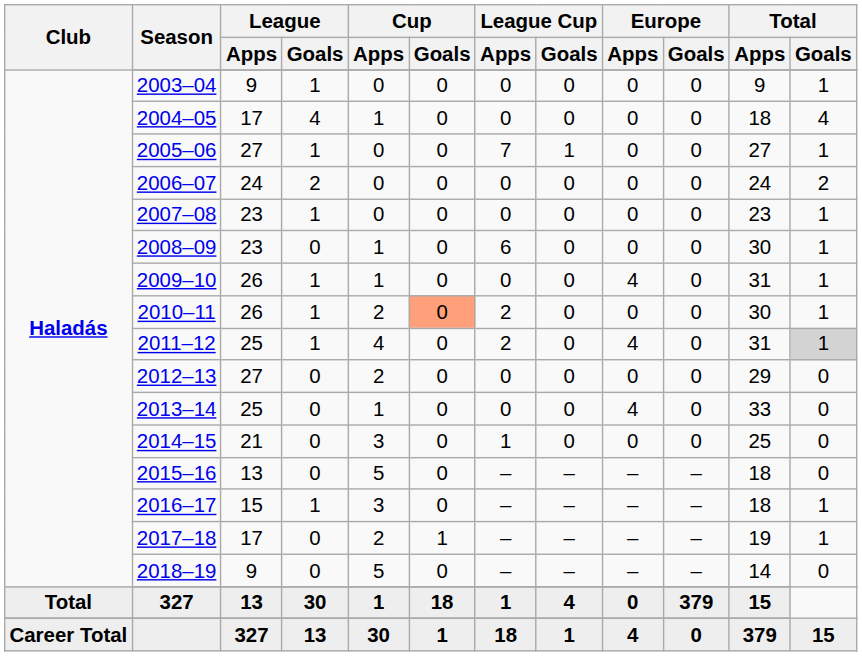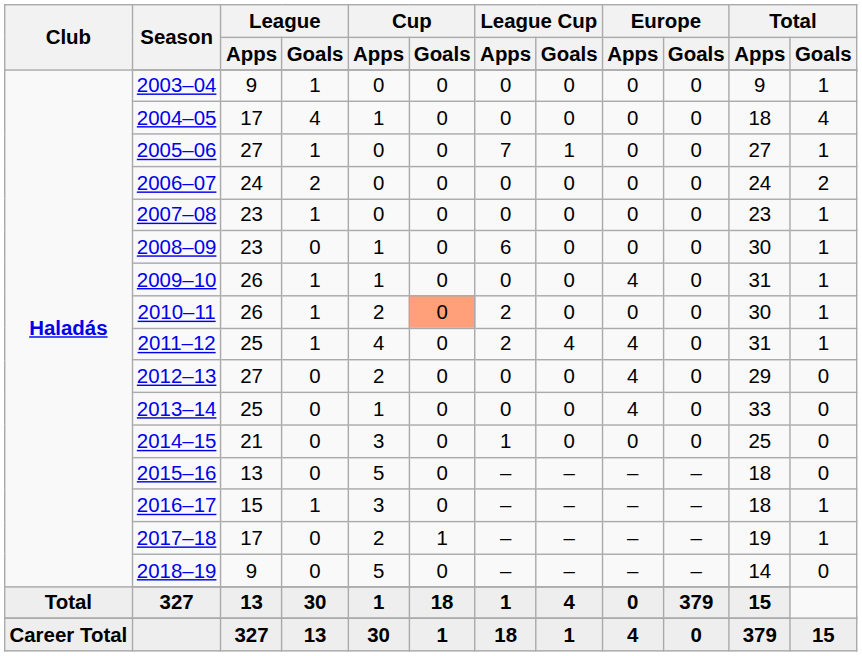 <table class="wikitable" style="font-size:90%; text-align: center;">
 <tr>
 <th rowspan="2">Club</th>
 <th rowspan="2">Season</th>
 <th colspan="2">League</th>
 <th colspan="2">Cup</th>
 <th colspan="2">League Cup</th>
 <th colspan="2">Europe</th>
 <th colspan="2">Total</th>
 </tr>
 <tr>
 <th>Apps</th>
 <th>Goals</th>
 <th>Apps</th>
 <th>Goals</th>
 <th>Apps</th>
 <th>Goals</th>
 <th>Apps</th>
 <th>Goals</th>
 <th>Apps</th>
 <th>Goals</th>
 </tr>
 <tr ||-||-||-|->
 <td rowspan="18" valign="center"><strong><a href='#'>Haladás</a></strong></td>
 </tr>
 <tr>
 <td><a href='#'>2003–04</a></td>
 <td>9</td>
 <td>1</td>
 <td>0</td>
 <td>0</td>
 <td>0</td>
 <td>0</td>
 <td>0</td>
 <td>0</td>
 <td>9</td>
 <td>1</td>
 </tr>
 <tr>
 <td><a href='#'>2004–05</a></td>
 <td>17</td>
 <td>4</td>
 <td>1</td>
 <td>0</td>
 <td>0</td>
 <td>0</td>
 <td>0</td>
 <td>0</td>
 <td>18</td>
 <td>4</td>
 </tr>
 <tr>
 <td><a href='#'>2005–06</a></td>
 <td>27</td>
 <td>1</td>
 <td>0</td>
 <td>0</td>
 <td>7</td>
 <td>1</td>
 <td>0</td>
 <td>0</td>
 <td>27</td>
 <td>1</td>
 </tr>
 <tr>
 <td><a href='#'>2006–07</a></td>
 <td>24</td>
 <td>2</td>
 <td>0</td>
 <td>0</td>
 <td>0</td>
 <td>0</td>
 <td>0</td>
 <td>0</td>
 <td>24</td>
 <td>2</td>
 </tr>
 <tr>
 <td><a href='#'>2007–08</a></td>
 <td>23</td>
 <td>1</td>
 <td>0</td>
 <td>0</td>
 <td>0</td>
 <td>0</td>
 <td>0</td>
 <td>0</td>
 <td>23</td>
 <td>1</td>
 </tr>
 <tr>
 <td><a href='#'>2008–09</a></td>
 <td>23</td>
 <td>0</td>
 <td>1</td>
 <td>0</td>
 <td>6</td>
 <td>0</td>
 <td>0</td>
 <td>0</td>
 <td>30</td>
 <td>1</td>
 </tr>
 <tr>
 <td><a href='#'>2009–10</a></td>
 <td>26</td>
 <td>1</td>
 <td>1</td>
 <td>0</td>
 <td>0</td>
 <td>0</td>
 <td>4</td>
 <td>0</td>
 <td>31</td>
 <td>1</td>
 </tr>
 <tr>
 <td><a href='#'>2010–11</a></td>
 <td>26</td>
 <td>1</td>
 <td>2</td>
 <td style="background: lightsalmon;">0</td>
 <td>2</td>
 <td>0</td>
 <td>0</td>
 <td>0</td>
 <td>30</td>
 <td>1</td>
 </tr>
 <tr>
 <td><a href='#'>2011–12</a></td>
 <td>25</td>
 <td>1</td>
 <td>4</td>
 <td>0</td>
 <td>2</td>
-<td>0</td>
+<td>4</td>
 <td>4</td>
 <td>0</td>
 <td>31</td>
-<td style="background: lightgrey;">1</td>
+<td>1</td>
 </tr>
 <tr>
 <td><a href='#'>2012–13</a></td>
 <td>27</td>
 <td>0</td>
 <td>2</td>
 <td>0</td>
 <td>0</td>
 <td>0</td>
-<td>0</td>
+<td>4</td>
 <td>0</td>
 <td>29</td>
 <td>0</td>
 </tr>
 <tr>
 <td><a href='#'>2013–14</a></td>
 <td>25</td>
 <td>0</td>
 <td>1</td>
 <td>0</td>
 <td>0</td>
 <td>0</td>
 <td>4</td>
 <td>0</td>
 <td>33</td>
 <td>0</td>
 </tr>
 <tr>
 <td><a href='#'>2014–15</a></td>
 <td>21</td>
 <td>0</td>
 <td>3</td>
 <td>0</td>
 <td>1</td>
 <td>0</td>
 <td>0</td>
 <td>0</td>
 <td>25</td>
 <td>0</td>
 </tr>
 <tr>
 <td><a href='#'>2015–16</a></td>
 <td>13</td>
 <td>0</td>
 <td>5</td>
 <td>0</td>
 <td>–</td>
 <td>–</td>
 <td>–</td>
 <td>–</td>
 <td>18</td>
 <td>0</td>
 </tr>
 <tr>
 <td><a href='#'>2016–17</a></td>
 <td>15</td>
 <td>1</td>
 <td>3</td>
 <td>0</td>
 <td>–</td>
 <td>–</td>
 <td>–</td>
 <td>–</td>
 <td>18</td>
 <td>1</td>
 </tr>
 <tr>
 <td><a href='#'>2017–18</a></td>
 <td>17</td>
 <td>0</td>
 <td>2</td>
 <td>1</td>
 <td>–</td>
 <td>–</td>
 <td>–</td>
 <td>–</td>
 <td>19</td>
 <td>1</td>
 </tr>
 <tr>
 <td><a href='#'>2018–19</a></td>
 <td>9</td>
 <td>0</td>
 <td>5</td>
 <td>0</td>
 <td>–</td>
 <td>–</td>
 <td>–</td>
 <td>–</td>
 <td>14</td>
 <td>0</td>
 </tr>
 <tr>
 </tr>
 <tr style="font-weight:bold; background-color:#eeeeee;">
 <td>Total</td>
 <td>327</td>
 <td>13</td>
 <td>30</td>
 <td>1</td>
 <td>18</td>
 <td>1</td>
 <td>4</td>
 <td>0</td>
 <td>379</td>
 <td>15</td>
 </tr>
 <tr>
 </tr>
 <tr style="font-weight:bold; background-color:#eeeeee;">
 <td rowspan="2" valign="top"><strong>Career Total</strong></td>
 <td></td>
 <td><strong>327</strong></td>
 <td><strong>13</strong></td>
 <td><strong>30</strong></td>
 <td><strong>1</strong></td>
 <td><strong>18</strong></td>
 <td><strong>1</strong></td>
 <td><strong>4</strong></td>
 <td><strong>0</strong></td>
 <td><strong>379</strong></td>
 <td><strong>15</strong></td>
 </tr>
 </table>
